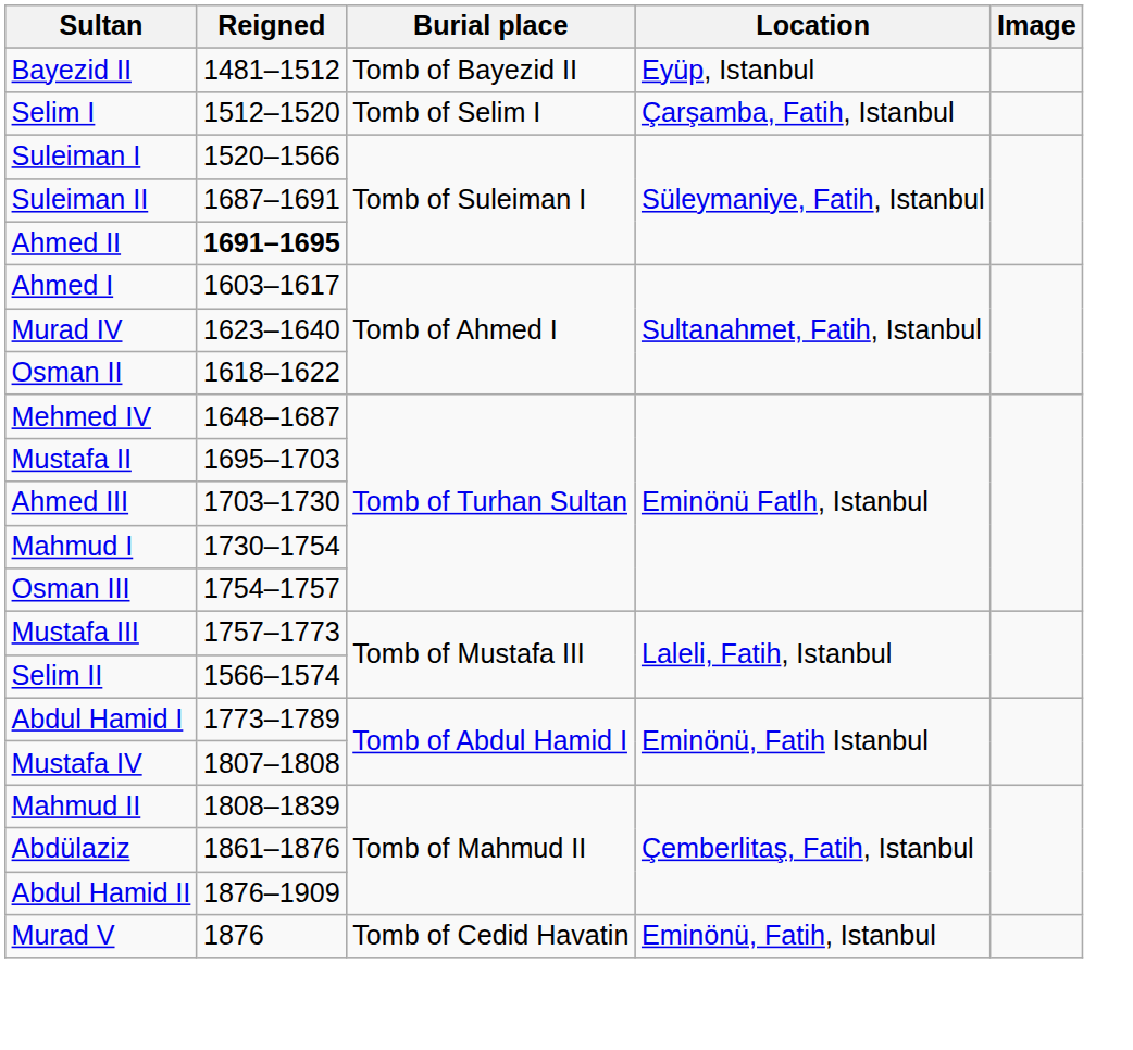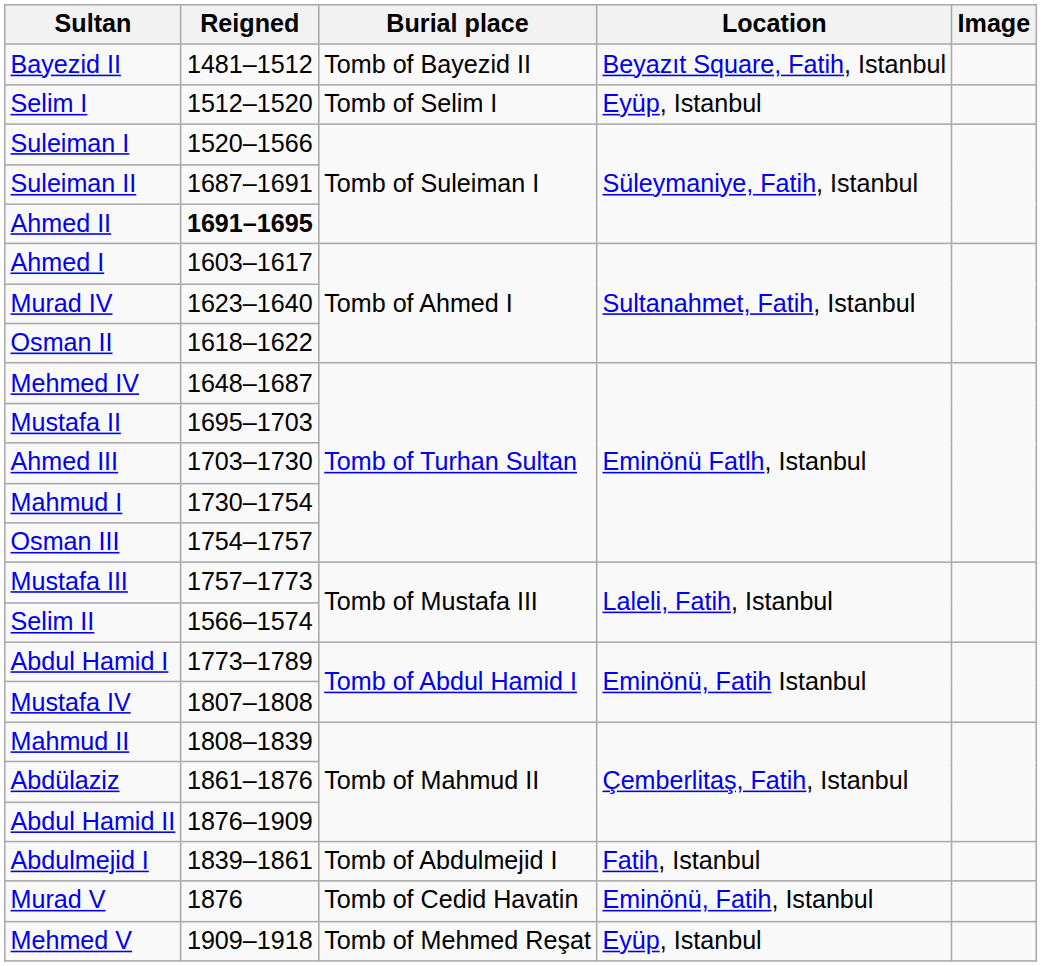 <table class="wikitable sortable">
 <tr>
 <th>Sultan</th>
 <th>Reigned</th>
 <th>Burial place</th>
 <th>Location</th>
 <th class="unsortable">Image</th>
 </tr>
 <tr>
 <td><a href='#'>Bayezid II</a></td>
 <td>1481–1512</td>
 <td>Tomb of Bayezid II</td>
-<td><a href='#'>Eyüp</a>, Istanbul</td>
+<td><a href='#'>Beyazıt Square, Fatih</a>, Istanbul</td>
 <td></td>
 </tr>
 <tr>
 <td><a href='#'>Selim I</a></td>
 <td>1512–1520</td>
 <td>Tomb of Selim I</td>
-<td><a href='#'>Çarşamba, Fatih</a>, Istanbul</td>
+<td><a href='#'>Eyüp</a>, Istanbul</td>
 <td></td>
 </tr>
 <tr>
 <td><a href='#'>Suleiman I</a></td>
 <td>1520–1566</td>
 <td rowspan=3>Tomb of Suleiman I</td>
 <td rowspan=3><a href='#'>Süleymaniye, Fatih</a>, Istanbul</td>
 <td rowspan=3></td>
 </tr>
 <tr>
 <td><a href='#'>Suleiman II</a></td>
 <td>1687–1691</td>
 </tr>
 <tr>
 <td><a href='#'>Ahmed II</a></td>
 <td><strong>1691–1695</strong></td>
 </tr>
 <tr>
 <td><a href='#'>Ahmed I</a></td>
 <td>1603–1617</td>
 <td rowspan=3>Tomb of Ahmed I</td>
 <td rowspan=3><a href='#'>Sultanahmet, Fatih</a>, Istanbul</td>
 <td rowspan=3></td>
 </tr>
 <tr>
 <td><a href='#'>Murad IV</a></td>
 <td>1623–1640</td>
 </tr>
 <tr>
 <td><a href='#'>Osman II</a></td>
 <td>1618–1622</td>
 </tr>
 <tr>
 <td><a href='#'>Mehmed IV</a></td>
 <td>1648–1687</td>
 <td rowspan=5><a href='#'>Tomb of Turhan Sultan</a></td>
 <td rowspan=5><a href='#'>Eminönü Fatlh</a>, Istanbul</td>
 <td rowspan=5></td>
 </tr>
 <tr>
 <td><a href='#'>Mustafa II</a></td>
 <td>1695–1703</td>
 </tr>
 <tr>
 <td><a href='#'>Ahmed III</a></td>
 <td>1703–1730</td>
 </tr>
 <tr>
 <td><a href='#'>Mahmud I</a></td>
 <td>1730–1754</td>
 </tr>
 <tr>
 <td><a href='#'>Osman III</a></td>
 <td>1754–1757</td>
 </tr>
 <tr>
 <td><a href='#'>Mustafa III</a></td>
 <td>1757–1773</td>
 <td rowspan=2>Tomb of Mustafa III</td>
 <td rowspan=2><a href='#'>Laleli, Fatih</a>, Istanbul</td>
 <td rowspan=2></td>
 </tr>
 <tr>
 <td><a href='#'>Selim II</a></td>
 <td>1566–1574</td>
 </tr>
 <tr>
 <td><a href='#'>Abdul Hamid I</a></td>
 <td>1773–1789</td>
 <td rowspan=2><a href='#'>Tomb of Abdul Hamid I</a></td>
 <td rowspan=2><a href='#'>Eminönü, Fatih</a> Istanbul</td>
 <td rowspan=2></td>
 </tr>
 <tr>
 <td><a href='#'>Mustafa IV</a></td>
 <td>1807–1808</td>
 </tr>
 <tr>
 <td><a href='#'>Mahmud II</a></td>
 <td>1808–1839</td>
 <td rowspan=3>Tomb of Mahmud II</td>
 <td rowspan=3><a href='#'>Çemberlitaş, Fatih</a>, Istanbul</td>
 <td rowspan=3></td>
 </tr>
 <tr>
 <td><a href='#'>Abdülaziz</a></td>
 <td>1861–1876</td>
 </tr>
 <tr>
 <td><a href='#'>Abdul Hamid II</a></td>
 <td>1876–1909</td>
 </tr>
 <tr>
+<td><a href='#'>Abdulmejid I</a></td>
+<td>1839–1861</td>
+<td>Tomb of Abdulmejid I</td>
+<td><a href='#'>Fatih</a>, Istanbul</td>
+<td></td>
+</tr>
+<tr>
 <td><a href='#'>Murad V</a></td>
 <td>1876</td>
 <td>Tomb of Cedid Havatin</td>
 <td><a href='#'>Eminönü, Fatih</a>, Istanbul</td>
 <td></td>
 </tr>
+<tr>
+<td><a href='#'>Mehmed V</a></td>
+<td>1909–1918</td>
+<td>Tomb of Mehmed Reşat</td>
+<td><a href='#'>Eyüp</a>, Istanbul</td>
+<td></td>
+</tr>
 </table>
